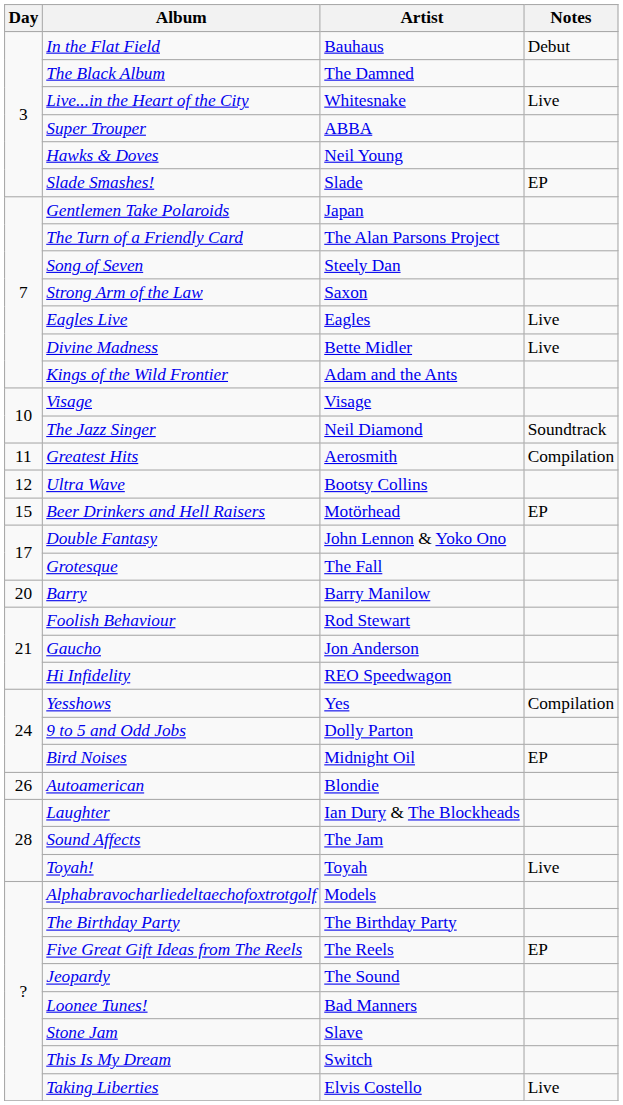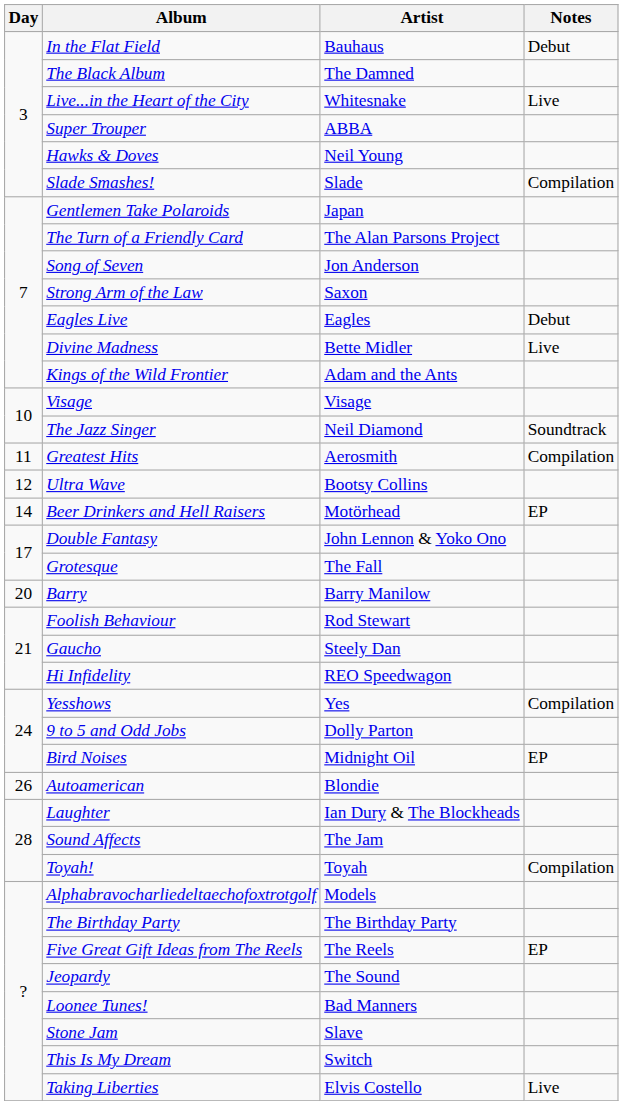 <table class="wikitable">
 <tr>
 <th>Day</th>
 <th>Album</th>
 <th>Artist</th>
 <th>Notes</th>
 </tr>
 <tr>
 <td rowspan="6" align="center">3</td>
 <td><em><a href='#'>In the Flat Field</a></em></td>
 <td><a href='#'>Bauhaus</a></td>
 <td>Debut</td>
 </tr>
 <tr>
 <td><em><a href='#'>The Black Album</a></em></td>
 <td><a href='#'>The Damned</a></td>
 <td></td>
 </tr>
 <tr>
 <td><em><a href='#'>Live...in the Heart of the City</a></em></td>
 <td><a href='#'>Whitesnake</a></td>
 <td>Live</td>
 </tr>
 <tr>
 <td><em><a href='#'>Super Trouper</a></em></td>
 <td><a href='#'>ABBA</a></td>
 <td></td>
 </tr>
 <tr>
 <td><em><a href='#'>Hawks & Doves</a></em></td>
 <td><a href='#'>Neil Young</a></td>
 <td></td>
 </tr>
 <tr>
 <td><em><a href='#'>Slade Smashes!</a></em></td>
 <td><a href='#'>Slade</a></td>
-<td>EP</td>
+<td>Compilation</td>
 </tr>
 <tr>
 <td rowspan="7" align="center">7</td>
 <td><em><a href='#'>Gentlemen Take Polaroids</a></em></td>
 <td><a href='#'>Japan</a></td>
 <td></td>
 </tr>
 <tr>
 <td><em><a href='#'>The Turn of a Friendly Card</a></em></td>
 <td><a href='#'>The Alan Parsons Project</a></td>
 <td></td>
 </tr>
 <tr>
 <td><em><a href='#'>Song of Seven</a></em></td>
-<td><a href='#'>Steely Dan</a></td>
+<td><a href='#'>Jon Anderson</a></td>
 <td></td>
 </tr>
 <tr>
 <td><em><a href='#'>Strong Arm of the Law</a></em></td>
 <td><a href='#'>Saxon</a></td>
 <td></td>
 </tr>
 <tr>
 <td><em><a href='#'>Eagles Live</a></em></td>
 <td><a href='#'>Eagles</a></td>
-<td>Live</td>
+<td>Debut</td>
 </tr>
 <tr>
 <td><em><a href='#'>Divine Madness</a></em></td>
 <td><a href='#'>Bette Midler</a></td>
 <td>Live</td>
 </tr>
 <tr>
 <td><em><a href='#'>Kings of the Wild Frontier</a></em></td>
 <td><a href='#'>Adam and the Ants</a></td>
 <td></td>
 </tr>
 <tr>
 <td rowspan="2" align="center">10</td>
 <td><em><a href='#'>Visage</a></em></td>
 <td><a href='#'>Visage</a></td>
 <td></td>
 </tr>
 <tr>
 <td><em><a href='#'>The Jazz Singer</a></em></td>
 <td><a href='#'>Neil Diamond</a></td>
 <td>Soundtrack</td>
 </tr>
 <tr>
 <td rowspan="1" align="center">11</td>
 <td><em><a href='#'>Greatest Hits</a></em></td>
 <td><a href='#'>Aerosmith</a></td>
 <td>Compilation</td>
 </tr>
 <tr>
 <td rowspan="1" align="center">12</td>
 <td><em><a href='#'>Ultra Wave</a></em></td>
 <td><a href='#'>Bootsy Collins</a></td>
 <td></td>
 </tr>
 <tr>
-<td rowspan="1" align="center">15</td>
+<td rowspan="1" align="center">14</td>
 <td><em><a href='#'>Beer Drinkers and Hell Raisers</a></em></td>
 <td><a href='#'>Motörhead</a></td>
 <td>EP</td>
 </tr>
 <tr>
 <td rowspan="2" align="center">17</td>
 <td><em><a href='#'>Double Fantasy</a></em></td>
 <td><a href='#'>John Lennon</a> & <a href='#'>Yoko Ono</a></td>
 <td></td>
 </tr>
 <tr>
 <td><em><a href='#'>Grotesque</a></em></td>
 <td><a href='#'>The Fall</a></td>
 <td></td>
 </tr>
 <tr>
 <td rowspan="1" align="center">20</td>
 <td><em><a href='#'>Barry</a></em></td>
 <td><a href='#'>Barry Manilow</a></td>
 <td></td>
 </tr>
 <tr>
 <td rowspan="3" align="center">21</td>
 <td><em><a href='#'>Foolish Behaviour</a></em></td>
 <td><a href='#'>Rod Stewart</a></td>
 <td></td>
 </tr>
 <tr>
 <td><em><a href='#'>Gaucho</a></em></td>
-<td><a href='#'>Jon Anderson</a></td>
+<td><a href='#'>Steely Dan</a></td>
 <td></td>
 </tr>
 <tr>
 <td><em><a href='#'>Hi Infidelity</a></em></td>
 <td><a href='#'>REO Speedwagon</a></td>
 <td></td>
 </tr>
 <tr>
 <td rowspan="3" align="center">24</td>
 <td><em><a href='#'>Yesshows</a></em></td>
 <td><a href='#'>Yes</a></td>
 <td>Compilation</td>
 </tr>
 <tr>
 <td><em><a href='#'>9 to 5 and Odd Jobs</a></em></td>
 <td><a href='#'>Dolly Parton</a></td>
 <td></td>
 </tr>
 <tr>
 <td><em><a href='#'>Bird Noises</a></em></td>
 <td><a href='#'>Midnight Oil</a></td>
 <td>EP</td>
 </tr>
 <tr>
 <td rowspan="1" align="center">26</td>
 <td><em><a href='#'>Autoamerican</a></em></td>
 <td><a href='#'>Blondie</a></td>
 <td></td>
 </tr>
 <tr>
 <td rowspan="3" align="center">28</td>
 <td><em><a href='#'>Laughter</a></em></td>
 <td><a href='#'>Ian Dury</a> & <a href='#'>The Blockheads</a></td>
 <td></td>
 </tr>
 <tr>
 <td><em><a href='#'>Sound Affects</a></em></td>
 <td><a href='#'>The Jam</a></td>
 <td></td>
 </tr>
 <tr>
 <td><em><a href='#'>Toyah!</a></em></td>
 <td><a href='#'>Toyah</a></td>
-<td>Live</td>
+<td>Compilation</td>
 </tr>
 <tr>
 <td rowspan="8" align="center">?</td>
 <td><em><a href='#'>Alphabravocharliedeltaechofoxtrotgolf</a></em></td>
 <td><a href='#'>Models</a></td>
 <td></td>
 </tr>
 <tr>
 <td><em><a href='#'>The Birthday Party</a></em></td>
 <td><a href='#'>The Birthday Party</a></td>
 <td></td>
 </tr>
 <tr>
 <td><em><a href='#'>Five Great Gift Ideas from The Reels</a></em></td>
 <td><a href='#'>The Reels</a></td>
 <td>EP</td>
 </tr>
 <tr>
 <td><em><a href='#'>Jeopardy</a></em></td>
 <td><a href='#'>The Sound</a></td>
 <td></td>
 </tr>
 <tr>
 <td><em><a href='#'>Loonee Tunes!</a></em></td>
 <td><a href='#'>Bad Manners</a></td>
 <td></td>
 </tr>
 <tr>
 <td><em><a href='#'>Stone Jam</a></em></td>
 <td><a href='#'>Slave</a></td>
 <td></td>
 </tr>
 <tr>
 <td><em><a href='#'>This Is My Dream</a></em></td>
 <td><a href='#'>Switch</a></td>
 <td></td>
 </tr>
 <tr>
 <td><em><a href='#'>Taking Liberties</a></em></td>
 <td><a href='#'>Elvis Costello</a></td>
 <td>Live</td>
 </tr>
 </table>
